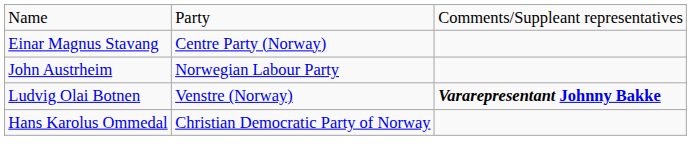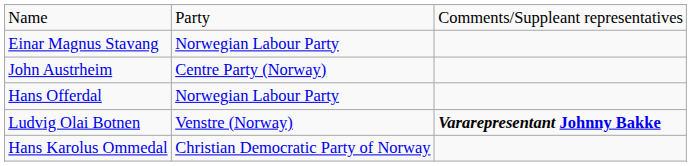 <table class="wikitable">
 <tr>
 <td>Name</td>
 <td>Party</td>
 <td>Comments/Suppleant representatives</td>
 </tr>
 <tr>
 <td><a href='#'>Einar Magnus Stavang</a></td>
+<td><a href='#'>Norwegian Labour Party</a></td>
+<td></td>
+</tr>
+<tr>
+<td><a href='#'>John Austrheim</a></td>
 <td><a href='#'>Centre Party (Norway)</a></td>
 <td></td>
 </tr>
 <tr>
-<td><a href='#'>John Austrheim</a></td>
+<td><a href='#'>Hans Offerdal</a></td>
 <td><a href='#'>Norwegian Labour Party</a></td>
 <td></td>
 </tr>
 <tr>
 <td><a href='#'>Ludvig Olai Botnen</a></td>
 <td><a href='#'>Venstre (Norway)</a></td>
 <td><strong><em>Vararepresentant</em> <a href='#'>Johnny Bakke</a></strong></td>
 </tr>
 <tr>
 <td><a href='#'>Hans Karolus Ommedal</a></td>
 <td><a href='#'>Christian Democratic Party of Norway</a></td>
 <td></td>
 </tr>
 </table>
